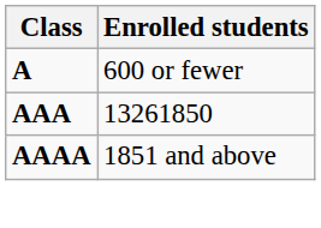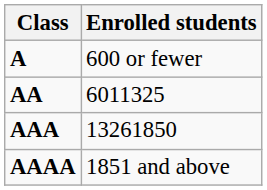 <table class="wikitable">
 <tr>
 <th>Class</th>
 <th>Enrolled students</th>
 </tr>
 <tr>
 <td><strong>A</strong></td>
 <td>600 or fewer</td>
 </tr>
 <tr>
+<td><strong>AA</strong></td>
+<td>6011325</td>
+</tr>
+<tr>
 <td><strong>AAA</strong></td>
 <td>13261850</td>
 </tr>
 <tr>
 <td><strong>AAAA</strong></td>
 <td>1851 and above</td>
 </tr>
 </table>
